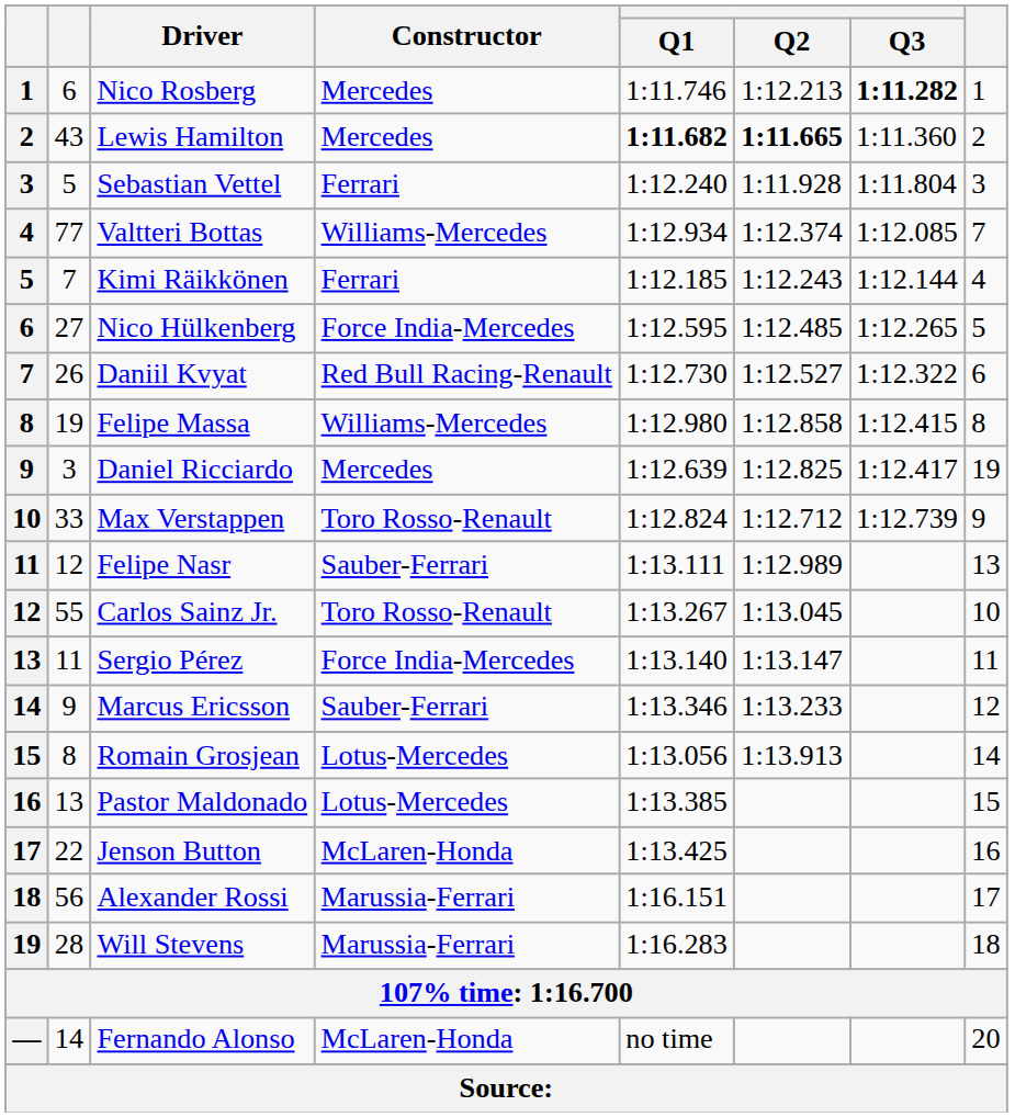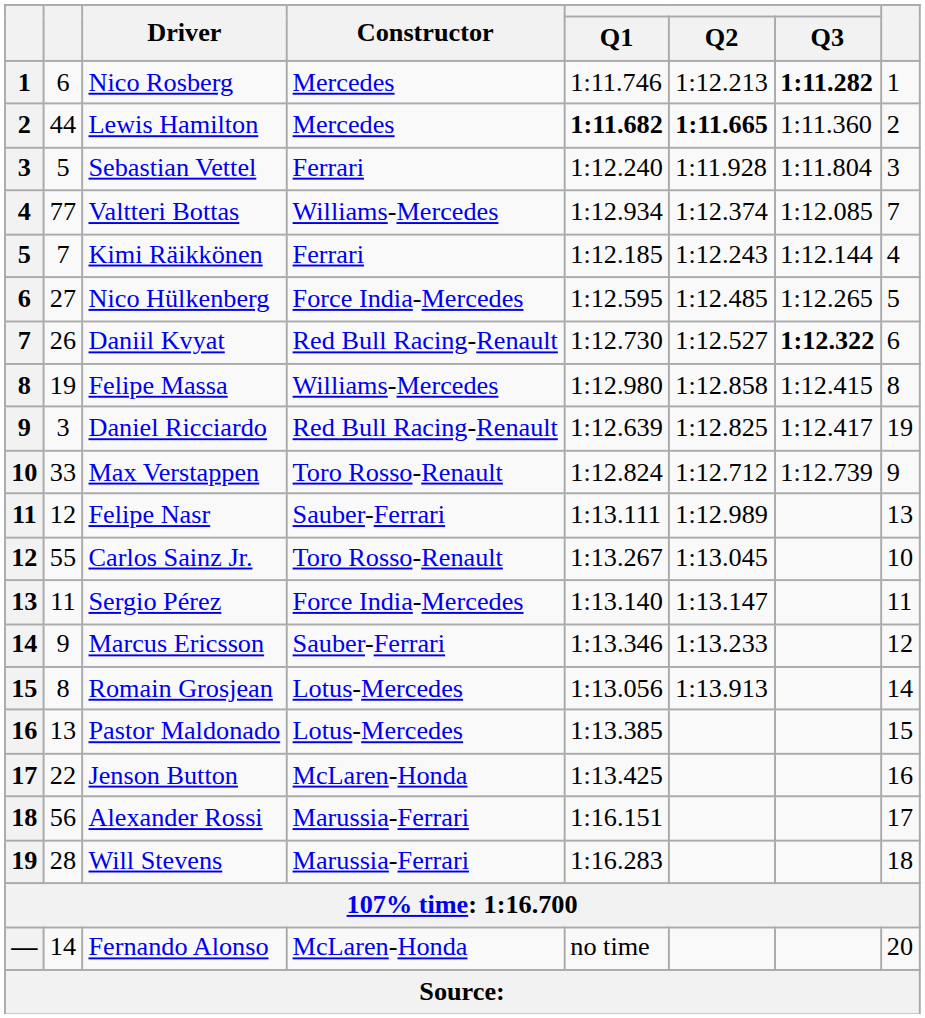 <table class="wikitable sortable" style="font-size: 85%;">
 <tr>
 <th rowspan="2"></th>
 <th rowspan="2"></th>
 <th rowspan="2">Driver</th>
 <th rowspan="2">Constructor</th>
 <th colspan="3"></th>
 <th rowspan="2"></th>
 </tr>
 <tr>
 <th>Q1</th>
 <th>Q2</th>
 <th>Q3</th>
 </tr>
 <tr>
 <th>1</th>
 <td align="center">6</td>
 <td> <a href='#'>Nico Rosberg</a></td>
 <td><a href='#'>Mercedes</a></td>
 <td>1:11.746</td>
 <td>1:12.213</td>
 <td><strong>1:11.282</strong></td>
 <td>1</td>
 </tr>
 <tr>
 <th>2</th>
-<td align="center">43</td>
+<td align="center">44</td>
 <td> <a href='#'>Lewis Hamilton</a></td>
 <td><a href='#'>Mercedes</a></td>
 <td><strong>1:11.682</strong></td>
 <td><strong>1:11.665</strong></td>
 <td>1:11.360</td>
 <td>2</td>
 </tr>
 <tr>
 <th>3</th>
 <td align="center">5</td>
 <td> <a href='#'>Sebastian Vettel</a></td>
 <td><a href='#'>Ferrari</a></td>
 <td>1:12.240</td>
 <td>1:11.928</td>
 <td>1:11.804</td>
 <td>3</td>
 </tr>
 <tr>
 <th>4</th>
 <td align="center">77</td>
 <td> <a href='#'>Valtteri Bottas</a></td>
 <td><a href='#'>Williams</a>-<a href='#'>Mercedes</a></td>
 <td>1:12.934</td>
 <td>1:12.374</td>
 <td>1:12.085</td>
 <td>7</td>
 </tr>
 <tr>
 <th>5</th>
 <td align="center">7</td>
 <td> <a href='#'>Kimi Räikkönen</a></td>
 <td><a href='#'>Ferrari</a></td>
 <td>1:12.185</td>
 <td>1:12.243</td>
 <td>1:12.144</td>
 <td>4</td>
 </tr>
 <tr>
 <th>6</th>
 <td align="center">27</td>
 <td> <a href='#'>Nico Hülkenberg</a></td>
 <td><a href='#'>Force India</a>-<a href='#'>Mercedes</a></td>
 <td>1:12.595</td>
 <td>1:12.485</td>
 <td>1:12.265</td>
 <td>5</td>
 </tr>
 <tr>
 <th>7</th>
 <td align="center">26</td>
 <td> <a href='#'>Daniil Kvyat</a></td>
 <td><a href='#'>Red Bull Racing</a>-<a href='#'>Renault</a></td>
 <td>1:12.730</td>
 <td>1:12.527</td>
-<td>1:12.322</td>
+<td><strong>1:12.322</strong></td>
 <td>6</td>
 </tr>
 <tr>
 <th>8</th>
 <td align="center">19</td>
 <td> <a href='#'>Felipe Massa</a></td>
 <td><a href='#'>Williams</a>-<a href='#'>Mercedes</a></td>
 <td>1:12.980</td>
 <td>1:12.858</td>
 <td>1:12.415</td>
 <td>8</td>
 </tr>
 <tr>
 <th>9</th>
 <td align="center">3</td>
 <td> <a href='#'>Daniel Ricciardo</a></td>
-<td><a href='#'>Mercedes</a></td>
+<td><a href='#'>Red Bull Racing</a>-<a href='#'>Renault</a></td>
 <td>1:12.639</td>
 <td>1:12.825</td>
 <td>1:12.417</td>
 <td>19</td>
 </tr>
 <tr>
 <th>10</th>
 <td align="center">33</td>
 <td> <a href='#'>Max Verstappen</a></td>
 <td><a href='#'>Toro Rosso</a>-<a href='#'>Renault</a></td>
 <td>1:12.824</td>
 <td>1:12.712</td>
 <td>1:12.739</td>
 <td>9</td>
 </tr>
 <tr>
 <th>11</th>
 <td align="center">12</td>
 <td> <a href='#'>Felipe Nasr</a></td>
 <td><a href='#'>Sauber</a>-<a href='#'>Ferrari</a></td>
 <td>1:13.111</td>
 <td>1:12.989</td>
 <td></td>
 <td>13</td>
 </tr>
 <tr>
 <th>12</th>
 <td align="center">55</td>
 <td> <a href='#'>Carlos Sainz Jr.</a></td>
 <td><a href='#'>Toro Rosso</a>-<a href='#'>Renault</a></td>
 <td>1:13.267</td>
 <td>1:13.045</td>
 <td></td>
 <td>10</td>
 </tr>
 <tr>
 <th>13</th>
 <td align="center">11</td>
 <td> <a href='#'>Sergio Pérez</a></td>
 <td><a href='#'>Force India</a>-<a href='#'>Mercedes</a></td>
 <td>1:13.140</td>
 <td>1:13.147</td>
 <td></td>
 <td>11</td>
 </tr>
 <tr>
 <th>14</th>
 <td align="center">9</td>
 <td> <a href='#'>Marcus Ericsson</a></td>
 <td><a href='#'>Sauber</a>-<a href='#'>Ferrari</a></td>
 <td>1:13.346</td>
 <td>1:13.233</td>
 <td></td>
 <td>12</td>
 </tr>
 <tr>
 <th>15</th>
 <td align="center">8</td>
 <td> <a href='#'>Romain Grosjean</a></td>
 <td><a href='#'>Lotus</a>-<a href='#'>Mercedes</a></td>
 <td>1:13.056</td>
 <td>1:13.913</td>
 <td></td>
 <td>14</td>
 </tr>
 <tr>
 <th>16</th>
 <td align="center">13</td>
 <td> <a href='#'>Pastor Maldonado</a></td>
 <td><a href='#'>Lotus</a>-<a href='#'>Mercedes</a></td>
 <td>1:13.385</td>
 <td></td>
 <td></td>
 <td>15</td>
 </tr>
 <tr>
 <th>17</th>
 <td align="center">22</td>
 <td> <a href='#'>Jenson Button</a></td>
 <td><a href='#'>McLaren</a>-<a href='#'>Honda</a></td>
 <td>1:13.425</td>
 <td></td>
 <td></td>
 <td>16</td>
 </tr>
 <tr>
 <th>18</th>
 <td align="center">56</td>
 <td> <a href='#'>Alexander Rossi</a></td>
 <td><a href='#'>Marussia</a>-<a href='#'>Ferrari</a></td>
 <td>1:16.151</td>
 <td></td>
 <td></td>
 <td>17</td>
 </tr>
 <tr>
 <th>19</th>
 <td align="center">28</td>
 <td> <a href='#'>Will Stevens</a></td>
 <td><a href='#'>Marussia</a>-<a href='#'>Ferrari</a></td>
 <td>1:16.283</td>
 <td></td>
 <td></td>
 <td>18</td>
 </tr>
 <tr>
 <th colspan="8"><a href='#'>107% time</a>: 1:16.700</th>
 </tr>
 <tr>
 <th>—</th>
 <td align="center">14</td>
 <td> <a href='#'>Fernando Alonso</a></td>
 <td><a href='#'>McLaren</a>-<a href='#'>Honda</a></td>
 <td>no time</td>
 <td></td>
 <td></td>
 <td>20</td>
 </tr>
 <tr>
 <th colspan="8">Source:</th>
 </tr>
 </table>
